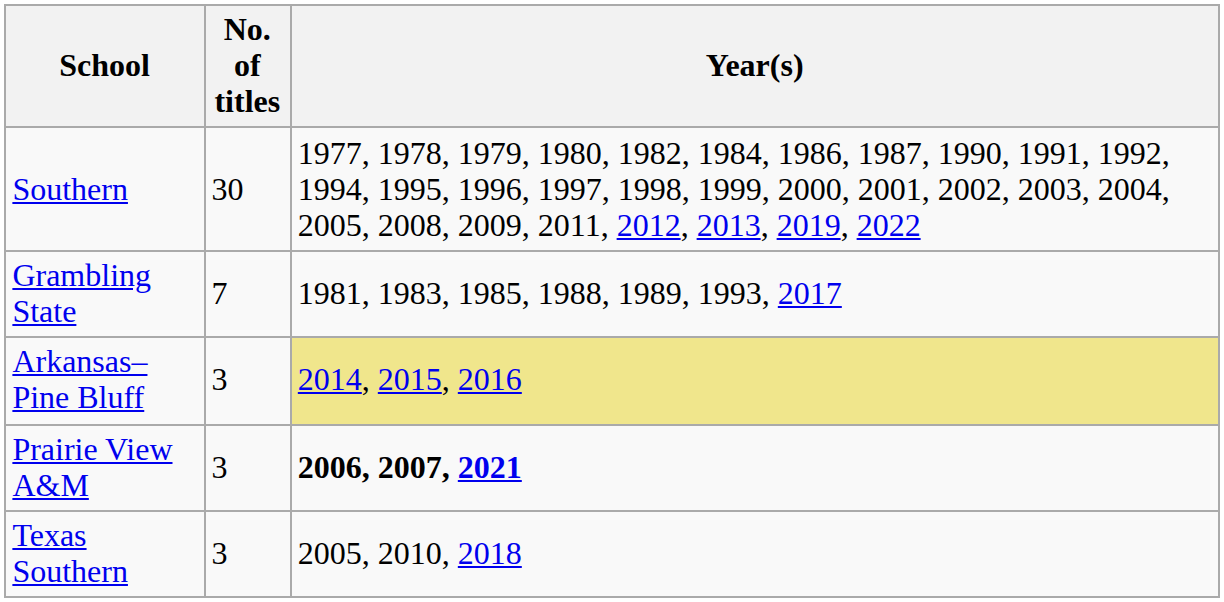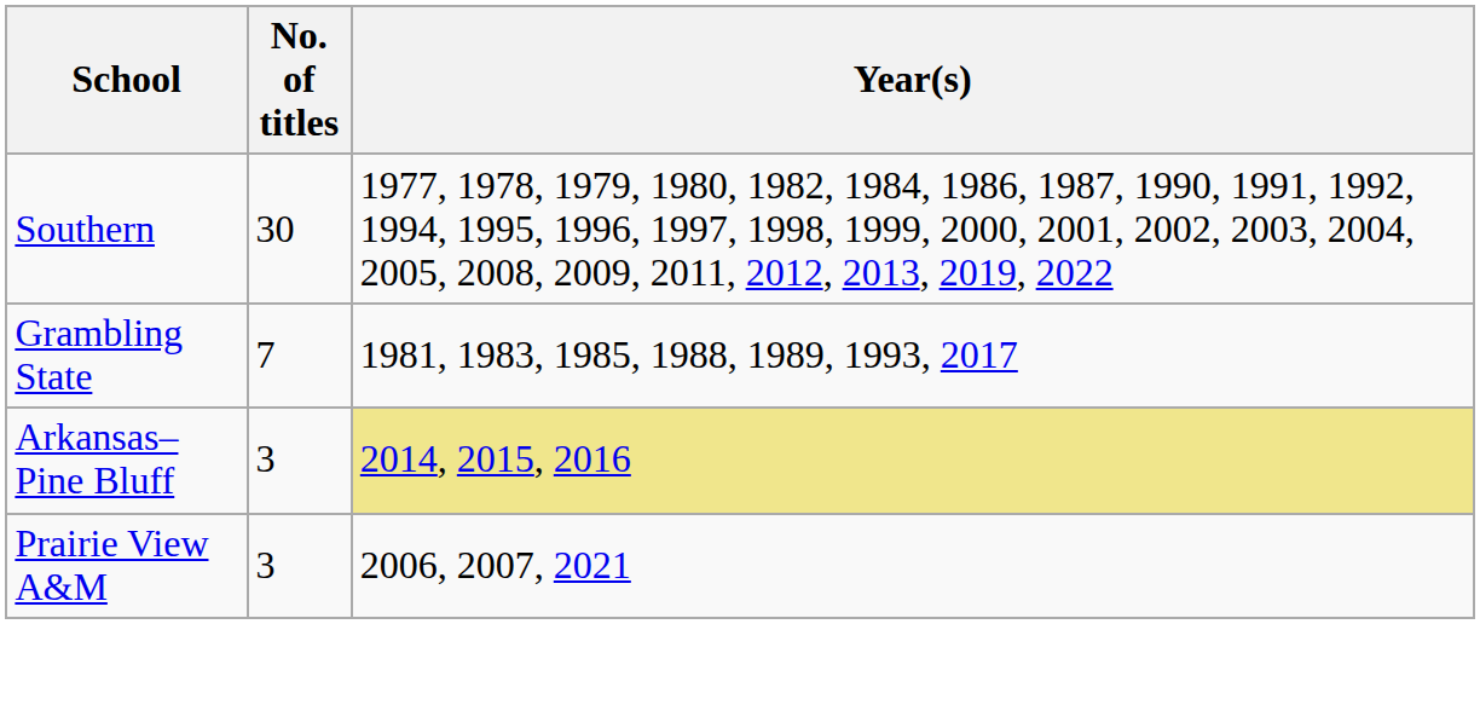 <table class="wikitable sortable">
 <tr>
 <th>School</th>
 <th>No. of<br>titles</th>
 <th>Year(s)</th>
 </tr>
 <tr>
 <td><a href='#'>Southern</a></td>
 <td>30</td>
 <td>1977, 1978, 1979, 1980, 1982, 1984, 1986, 1987, 1990, 1991, 1992, 1994, 1995, 1996, 1997, 1998, 1999, 2000, 2001, 2002, 2003, 2004, 2005, 2008, 2009, 2011, <a href='#'>2012</a>, <a href='#'>2013</a>, <a href='#'>2019</a>, <a href='#'>2022</a></td>
 </tr>
 <tr>
 <td><a href='#'>Grambling State</a></td>
 <td>7</td>
 <td>1981, 1983, 1985, 1988, 1989, 1993, <a href='#'>2017</a></td>
 </tr>
 <tr>
 <td><a href='#'>Arkansas–Pine Bluff</a></td>
 <td>3</td>
 <td style="background: khaki;"><a href='#'>2014</a>, <a href='#'>2015</a>, <a href='#'>2016</a></td>
 </tr>
 <tr>
 <td><a href='#'>Prairie View A&M</a></td>
 <td>3</td>
-<td><strong>2006, 2007, <a href='#'>2021</a></strong></td>
-</tr>
-<tr>
-<td><a href='#'>Texas Southern</a></td>
-<td>3</td>
-<td>2005, 2010, <a href='#'>2018</a></td>
+<td>2006, 2007, <a href='#'>2021</a></td>
 </tr>
 </table>
